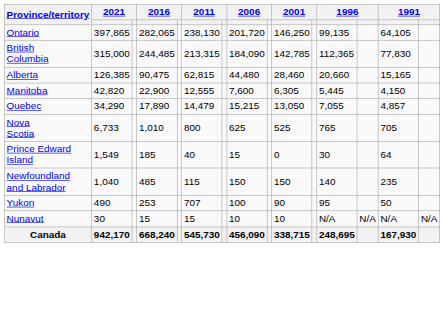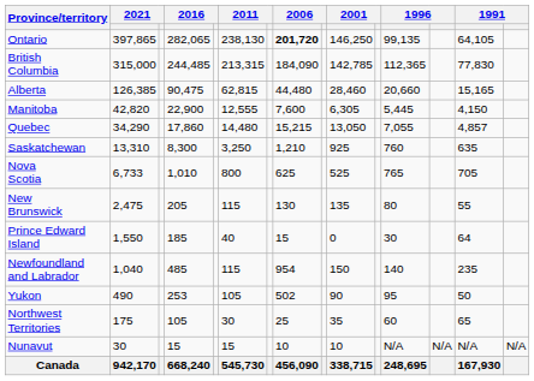 <table class="wikitable sortable">
 <tr>
 <th rowspan="2"><a href='#'>Province/territory</a></th>
 <th colspan="2"><a href='#'>2021</a></th>
 <th colspan="2"><a href='#'>2016</a></th>
 <th colspan="2"><a href='#'>2011</a></th>
 <th colspan="2"><a href='#'>2006</a></th>
 <th colspan="2"><a href='#'>2001</a></th>
 <th colspan="2"><a href='#'>1996</a></th>
 <th colspan="2"><a href='#'>1991</a></th>
 </tr>
 <tr>
 <th><a href='#'></a></th>
 <th></th>
 <th></th>
 <th></th>
 <th></th>
 <th></th>
 <th></th>
 <th></th>
 <th></th>
 <th></th>
 <th></th>
 <th></th>
 <th></th>
 <th></th>
 </tr>
 <tr>
 <td> <a href='#'>Ontario</a></td>
 <td>397,865</td>
 <td></td>
 <td>282,065</td>
 <td></td>
 <td>238,130</td>
 <td></td>
-<td>201,720</td>
+<td><strong>201,720</strong></td>
 <td></td>
 <td>146,250</td>
 <td></td>
 <td>99,135</td>
 <td></td>
 <td>64,105</td>
 <td></td>
 </tr>
 <tr>
 <td> <a href='#'>British<br>Columbia</a></td>
 <td>315,000</td>
 <td></td>
 <td>244,485</td>
 <td></td>
 <td>213,315</td>
 <td></td>
 <td>184,090</td>
 <td></td>
 <td>142,785</td>
 <td></td>
 <td>112,365</td>
 <td></td>
 <td>77,830</td>
 <td></td>
 </tr>
 <tr>
 <td> <a href='#'>Alberta</a></td>
 <td>126,385</td>
 <td></td>
 <td>90,475</td>
 <td></td>
 <td>62,815</td>
 <td></td>
 <td>44,480</td>
 <td></td>
 <td>28,460</td>
 <td></td>
 <td>20,660</td>
 <td></td>
 <td>15,165</td>
 <td></td>
 </tr>
 <tr>
 <td> <a href='#'>Manitoba</a></td>
 <td>42,820</td>
 <td></td>
 <td>22,900</td>
 <td></td>
 <td>12,555</td>
 <td></td>
 <td>7,600</td>
 <td></td>
 <td>6,305</td>
 <td></td>
 <td>5,445</td>
 <td></td>
 <td>4,150</td>
 <td></td>
 </tr>
 <tr>
 <td> <a href='#'>Quebec</a></td>
 <td>34,290</td>
 <td></td>
-<td>17,890</td>
+<td>17,860</td>
 <td></td>
-<td>14,479</td>
+<td>14,480</td>
 <td></td>
 <td>15,215</td>
 <td></td>
 <td>13,050</td>
 <td></td>
 <td>7,055</td>
 <td></td>
 <td>4,857</td>
+<td></td>
+</tr>
+<tr>
+<td> <a href='#'>Saskatchewan</a></td>
+<td>13,310</td>
+<td></td>
+<td>8,300</td>
+<td></td>
+<td>3,250</td>
+<td></td>
+<td>1,210</td>
+<td></td>
+<td>925</td>
+<td></td>
+<td>760</td>
+<td></td>
+<td>635</td>
 <td></td>
 </tr>
 <tr>
 <td> <a href='#'>Nova<br>Scotia</a></td>
 <td>6,733</td>
 <td></td>
 <td>1,010</td>
 <td></td>
 <td>800</td>
 <td></td>
 <td>625</td>
 <td></td>
 <td>525</td>
 <td></td>
 <td>765</td>
 <td></td>
 <td>705</td>
 <td></td>
 </tr>
 <tr>
+<td> <a href='#'>New<br>Brunswick</a></td>
+<td>2,475</td>
+<td></td>
+<td>205</td>
+<td></td>
+<td>115</td>
+<td></td>
+<td>130</td>
+<td></td>
+<td>135</td>
+<td></td>
+<td>80</td>
+<td></td>
+<td>55</td>
+<td></td>
+</tr>
+<tr>
 <td> <a href='#'>Prince Edward<br>Island</a></td>
-<td>1,549</td>
+<td>1,550</td>
 <td></td>
 <td>185</td>
 <td></td>
 <td>40</td>
 <td></td>
 <td>15</td>
 <td></td>
 <td>0</td>
 <td></td>
 <td>30</td>
 <td></td>
 <td>64</td>
 <td></td>
 </tr>
 <tr>
 <td> <a href='#'>Newfoundland<br>and Labrador</a></td>
 <td>1,040</td>
 <td></td>
 <td>485</td>
 <td></td>
 <td>115</td>
 <td></td>
-<td>150</td>
+<td>954</td>
 <td></td>
 <td>150</td>
 <td></td>
 <td>140</td>
 <td></td>
 <td>235</td>
 <td></td>
 </tr>
 <tr>
 <td> <a href='#'>Yukon</a></td>
 <td>490</td>
 <td></td>
 <td>253</td>
 <td></td>
-<td>707</td>
+<td>105</td>
 <td></td>
-<td>100</td>
+<td>502</td>
 <td></td>
 <td>90</td>
 <td></td>
 <td>95</td>
 <td></td>
 <td>50</td>
+<td></td>
+</tr>
+<tr>
+<td> <a href='#'>Northwest<br>Territories</a></td>
+<td>175</td>
+<td></td>
+<td>105</td>
+<td></td>
+<td>30</td>
+<td></td>
+<td>25</td>
+<td></td>
+<td>35</td>
+<td></td>
+<td>60</td>
+<td></td>
+<td>65</td>
 <td></td>
 </tr>
 <tr>
 <td> <a href='#'>Nunavut</a></td>
 <td>30</td>
 <td></td>
 <td>15</td>
 <td></td>
 <td>15</td>
 <td></td>
 <td>10</td>
 <td></td>
 <td>10</td>
 <td></td>
 <td>N/A</td>
 <td>N/A</td>
 <td>N/A</td>
 <td>N/A</td>
 </tr>
 <tr>
 <th> <strong>Canada</strong></th>
 <th>942,170</th>
 <th></th>
 <th>668,240</th>
 <th></th>
 <th>545,730</th>
 <th></th>
 <th>456,090</th>
 <th></th>
 <th>338,715</th>
 <th></th>
 <th>248,695</th>
 <th></th>
 <th>167,930</th>
 <th></th>
 </tr>
 </table>
